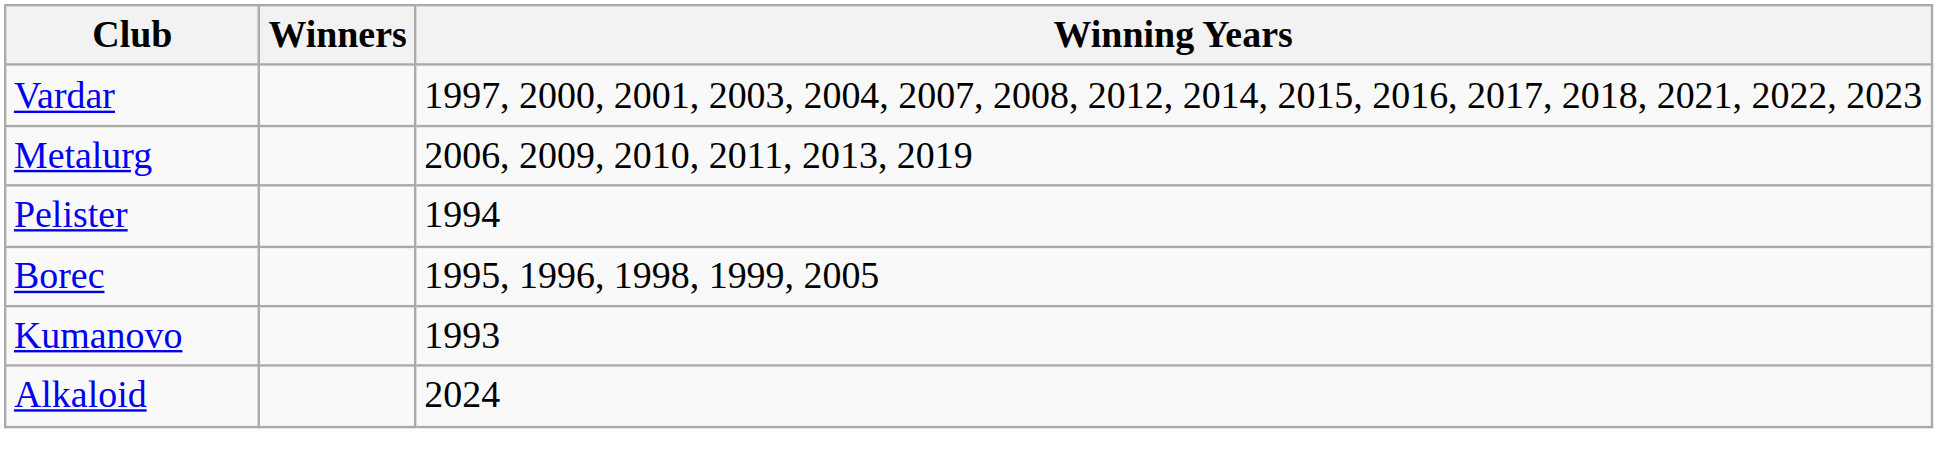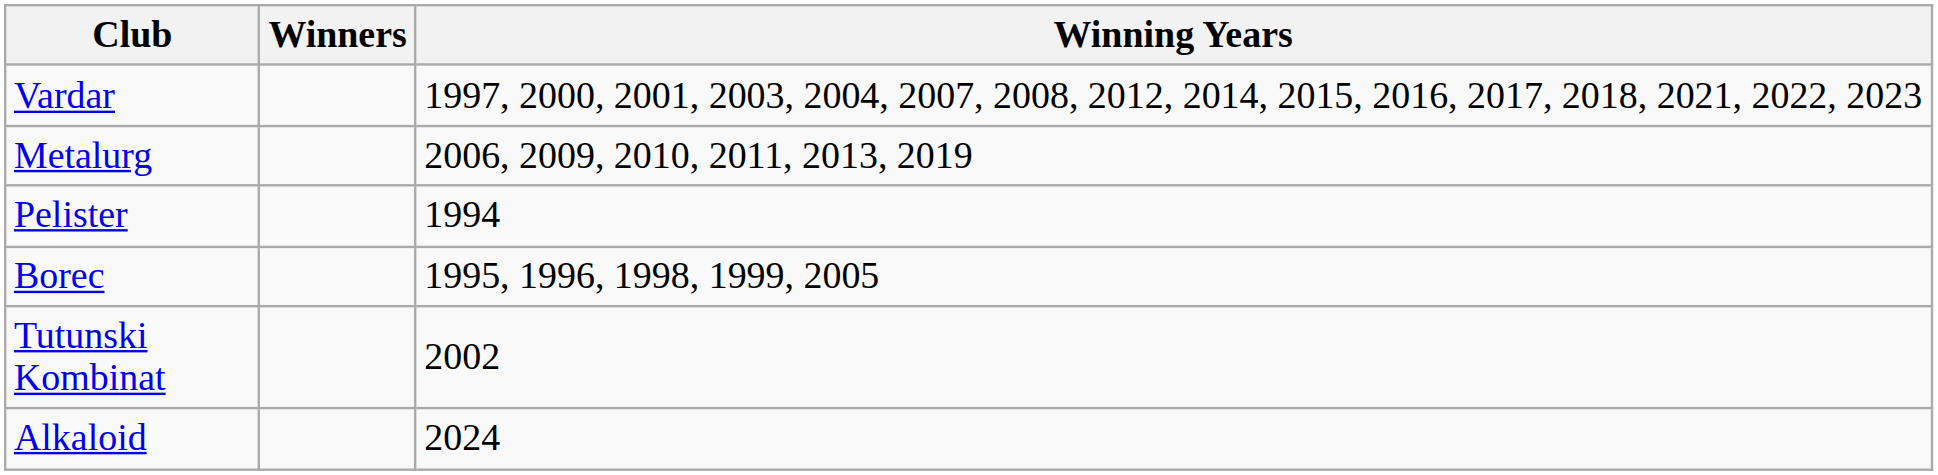 <table class="sortable wikitable">
 <tr>
 <th width=100>Club</th>
 <th>Winners</th>
 <th>Winning Years</th>
 </tr>
 <tr>
 <td><a href='#'>Vardar</a></td>
 <td></td>
 <td>1997, 2000, 2001, 2003, 2004, 2007, 2008, 2012, 2014, 2015, 2016, 2017, 2018, 2021, 2022, 2023</td>
 </tr>
 <tr>
 <td><a href='#'>Metalurg</a></td>
 <td></td>
 <td>2006, 2009, 2010, 2011, 2013, 2019</td>
 </tr>
 <tr>
 <td><a href='#'>Pelister</a></td>
 <td></td>
 <td>1994</td>
 </tr>
 <tr>
 <td><a href='#'>Borec</a></td>
 <td></td>
 <td>1995, 1996, 1998, 1999, 2005</td>
 </tr>
 <tr>
-<td><a href='#'>Kumanovo</a></td>
+<td><a href='#'>Tutunski Kombinat</a></td>
 <td></td>
-<td>1993</td>
+<td>2002</td>
 </tr>
 <tr>
 <td><a href='#'>Alkaloid</a></td>
 <td></td>
 <td>2024</td>
 </tr>
 </table>
